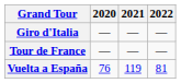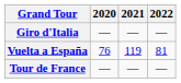 <table class="wikitable plainrowheaders">
 <tr>
 <th scope="col"><a href='#'>Grand Tour</a></th>
 <th scope="col">2020</th>
 <th scope="col">2021</th>
 <th scope="col">2022</th>
 </tr>
 <tr style="text-align:center;">
 <th scope="row"> <a href='#'>Giro d'Italia</a></th>
 <td>—</td>
 <td>—</td>
 <td>—</td>
 </tr>
 <tr style="text-align:center;">
+<th scope="row"> <a href='#'>Vuelta a España</a></th>
+<td><a href='#'>76</a></td>
+<td><a href='#'>119</a></td>
+<td><a href='#'>81</a></td>
+</tr>
+<tr style="text-align:center;">
 <th scope="row"> <a href='#'>Tour de France</a></th>
 <td>—</td>
 <td>—</td>
 <td>—</td>
 </tr>
-<tr style="text-align:center;">
-<th scope="row"> <a href='#'>Vuelta a España</a></th>
-<td><a href='#'>76</a></td>
-<td><a href='#'>119</a></td>
-<td><a href='#'>81</a></td>
-</tr>
 </table>
